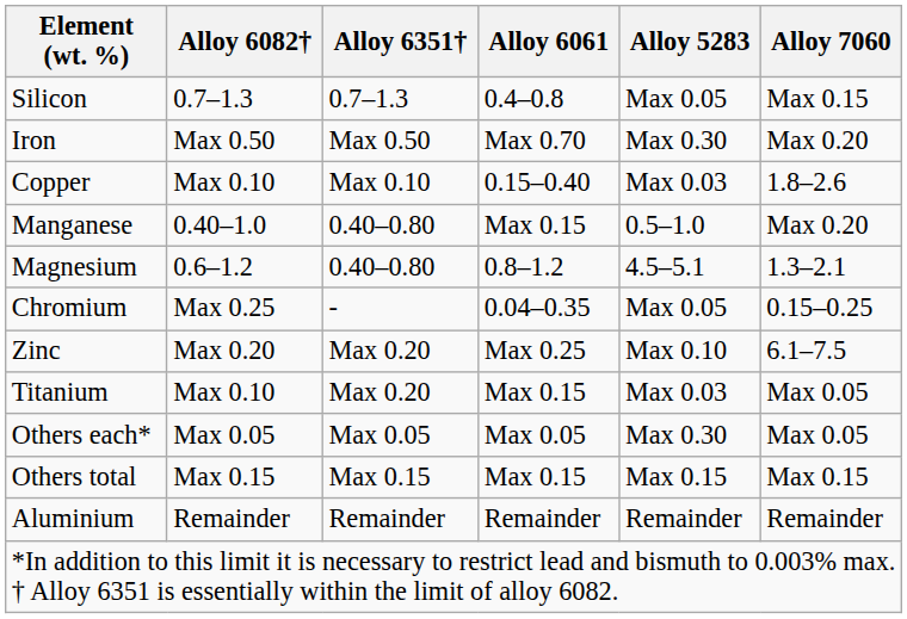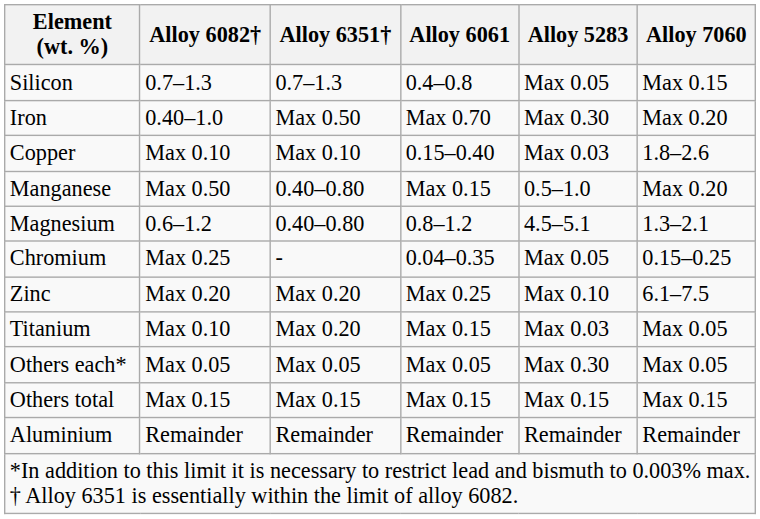 <table class="wikitable">
 <tr>
 <th>Element<br>(wt. %)</th>
 <th>Alloy 6082†</th>
 <th>Alloy 6351†</th>
 <th>Alloy 6061</th>
 <th>Alloy 5283</th>
 <th>Alloy 7060</th>
 </tr>
 <tr>
 <td>Silicon</td>
 <td>0.7–1.3</td>
 <td>0.7–1.3</td>
 <td>0.4–0.8</td>
 <td>Max 0.05</td>
 <td>Max 0.15</td>
 </tr>
 <tr>
 <td>Iron</td>
-<td>Max 0.50</td>
+<td>0.40–1.0</td>
 <td>Max 0.50</td>
 <td>Max 0.70</td>
 <td>Max 0.30</td>
 <td>Max 0.20</td>
 </tr>
 <tr>
 <td>Copper</td>
 <td>Max 0.10</td>
 <td>Max 0.10</td>
 <td>0.15–0.40</td>
 <td>Max 0.03</td>
 <td>1.8–2.6</td>
 </tr>
 <tr>
 <td>Manganese</td>
-<td>0.40–1.0</td>
+<td>Max 0.50</td>
 <td>0.40–0.80</td>
 <td>Max 0.15</td>
 <td>0.5–1.0</td>
 <td>Max 0.20</td>
 </tr>
 <tr>
 <td>Magnesium</td>
 <td>0.6–1.2</td>
 <td>0.40–0.80</td>
 <td>0.8–1.2</td>
 <td>4.5–5.1</td>
 <td>1.3–2.1</td>
 </tr>
 <tr>
 <td>Chromium</td>
 <td>Max 0.25</td>
 <td>-</td>
 <td>0.04–0.35</td>
 <td>Max 0.05</td>
 <td>0.15–0.25</td>
 </tr>
 <tr>
 <td>Zinc</td>
 <td>Max 0.20</td>
 <td>Max 0.20</td>
 <td>Max 0.25</td>
 <td>Max 0.10</td>
 <td>6.1–7.5</td>
 </tr>
 <tr>
 <td>Titanium</td>
 <td>Max 0.10</td>
 <td>Max 0.20</td>
 <td>Max 0.15</td>
 <td>Max 0.03</td>
 <td>Max 0.05</td>
 </tr>
 <tr>
 <td>Others each*</td>
 <td>Max 0.05</td>
 <td>Max 0.05</td>
 <td>Max 0.05</td>
 <td>Max 0.30</td>
 <td>Max 0.05</td>
 </tr>
 <tr>
 <td>Others total</td>
 <td>Max 0.15</td>
 <td>Max 0.15</td>
 <td>Max 0.15</td>
 <td>Max 0.15</td>
 <td>Max 0.15</td>
 </tr>
 <tr>
 <td>Aluminium</td>
 <td>Remainder</td>
 <td>Remainder</td>
 <td>Remainder</td>
 <td>Remainder</td>
 <td>Remainder</td>
 </tr>
 <tr>
 <td colspan = "6">*In addition to this limit it is necessary to restrict lead and bismuth to 0.003% max.<br> † Alloy 6351 is essentially within the limit of alloy 6082.</td>
 </tr>
 </table>
